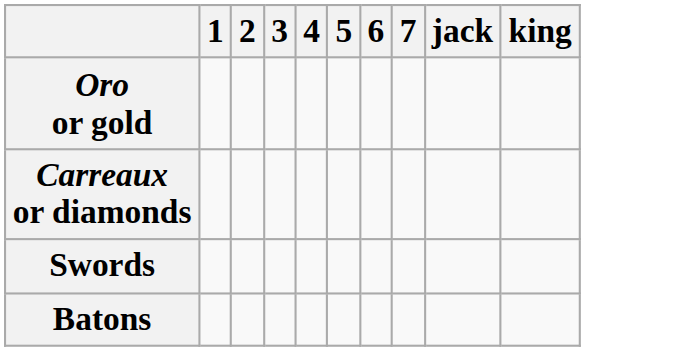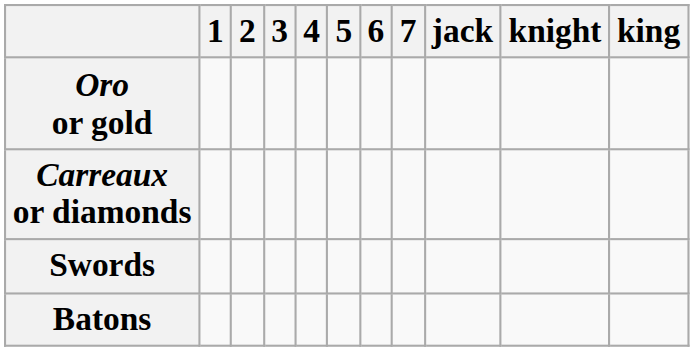 <table class=wikitable>
 <tr>
 <th></th>
 <th>1</th>
 <th>2</th>
 <th>3</th>
 <th>4</th>
 <th>5</th>
 <th>6</th>
 <th>7</th>
 <th>jack </th>
+<th>knight </th>
 <th>king</th>
 </tr>
 <tr>
 <th><em>Oro</em><br>or gold </th>
+<td></td>
 <td></td>
 <td></td>
 <td></td>
 <td></td>
 <td></td>
 <td></td>
 <td></td>
 <td></td>
 <td></td>
 </tr>
 <tr>
 <th><em>Carreaux</em><br>or diamonds </th>
 <td></td>
 <td></td>
 <td></td>
 <td></td>
 <td></td>
 <td></td>
 <td></td>
 <td></td>
 <td></td>
+<td></td>
 </tr>
 <tr>
 <th>Swords </th>
+<td></td>
 <td></td>
 <td></td>
 <td></td>
 <td></td>
 <td></td>
 <td></td>
 <td></td>
 <td></td>
 <td></td>
 </tr>
 <tr>
 <th>Batons </th>
 <td></td>
 <td></td>
 <td></td>
 <td></td>
 <td></td>
 <td></td>
 <td></td>
 <td></td>
 <td></td>
+<td></td>
 </tr>
 </table>
